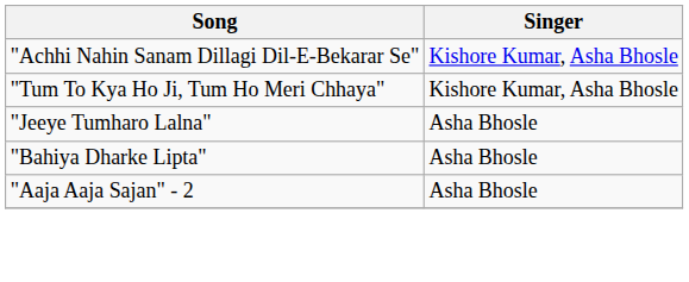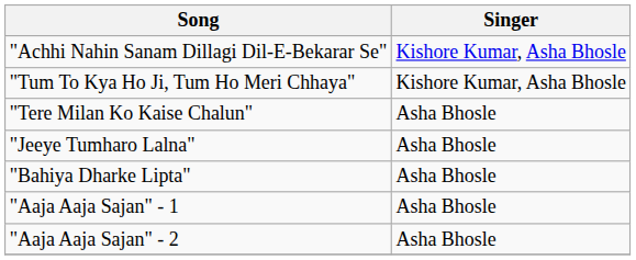 <table class="wikitable">
 <tr>
 <th>Song</th>
 <th>Singer</th>
 </tr>
 <tr>
 <td>"Achhi Nahin Sanam Dillagi Dil-E-Bekarar Se"</td>
 <td><a href='#'>Kishore Kumar</a>, <a href='#'>Asha Bhosle</a></td>
 </tr>
 <tr>
 <td>"Tum To Kya Ho Ji, Tum Ho Meri Chhaya"</td>
 <td>Kishore Kumar, Asha Bhosle</td>
 </tr>
 <tr>
+<td>"Tere Milan Ko Kaise Chalun"</td>
+<td>Asha Bhosle</td>
+</tr>
+<tr>
 <td>"Jeeye Tumharo Lalna"</td>
 <td>Asha Bhosle</td>
 </tr>
 <tr>
 <td>"Bahiya Dharke Lipta"</td>
+<td>Asha Bhosle</td>
+</tr>
+<tr>
+<td>"Aaja Aaja Sajan" - 1</td>
 <td>Asha Bhosle</td>
 </tr>
 <tr>
 <td>"Aaja Aaja Sajan" - 2</td>
 <td>Asha Bhosle</td>
 </tr>
 <tr>
 </tr>
 </table>
